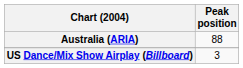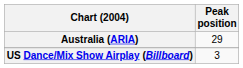 <table class="wikitable sortable plainrowheaders" style="text-align:center">
 <tr>
 <th scope="col">Chart (2004)</th>
 <th scope="col">Peak<br>position</th>
 </tr>
 <tr>
 <th scope="row">Australia (<a href='#'>ARIA</a>)</th>
-<td>88</td>
+<td>29</td>
 </tr>
 <tr>
 </tr>
 <tr>
 </tr>
 <tr>
 </tr>
 <tr>
 </tr>
 <tr>
 </tr>
 <tr>
 <th scope="row">US <a href='#'>Dance/Mix Show Airplay</a> (<em><a href='#'>Billboard</a></em>)</th>
 <td>3</td>
 </tr>
 </table>
